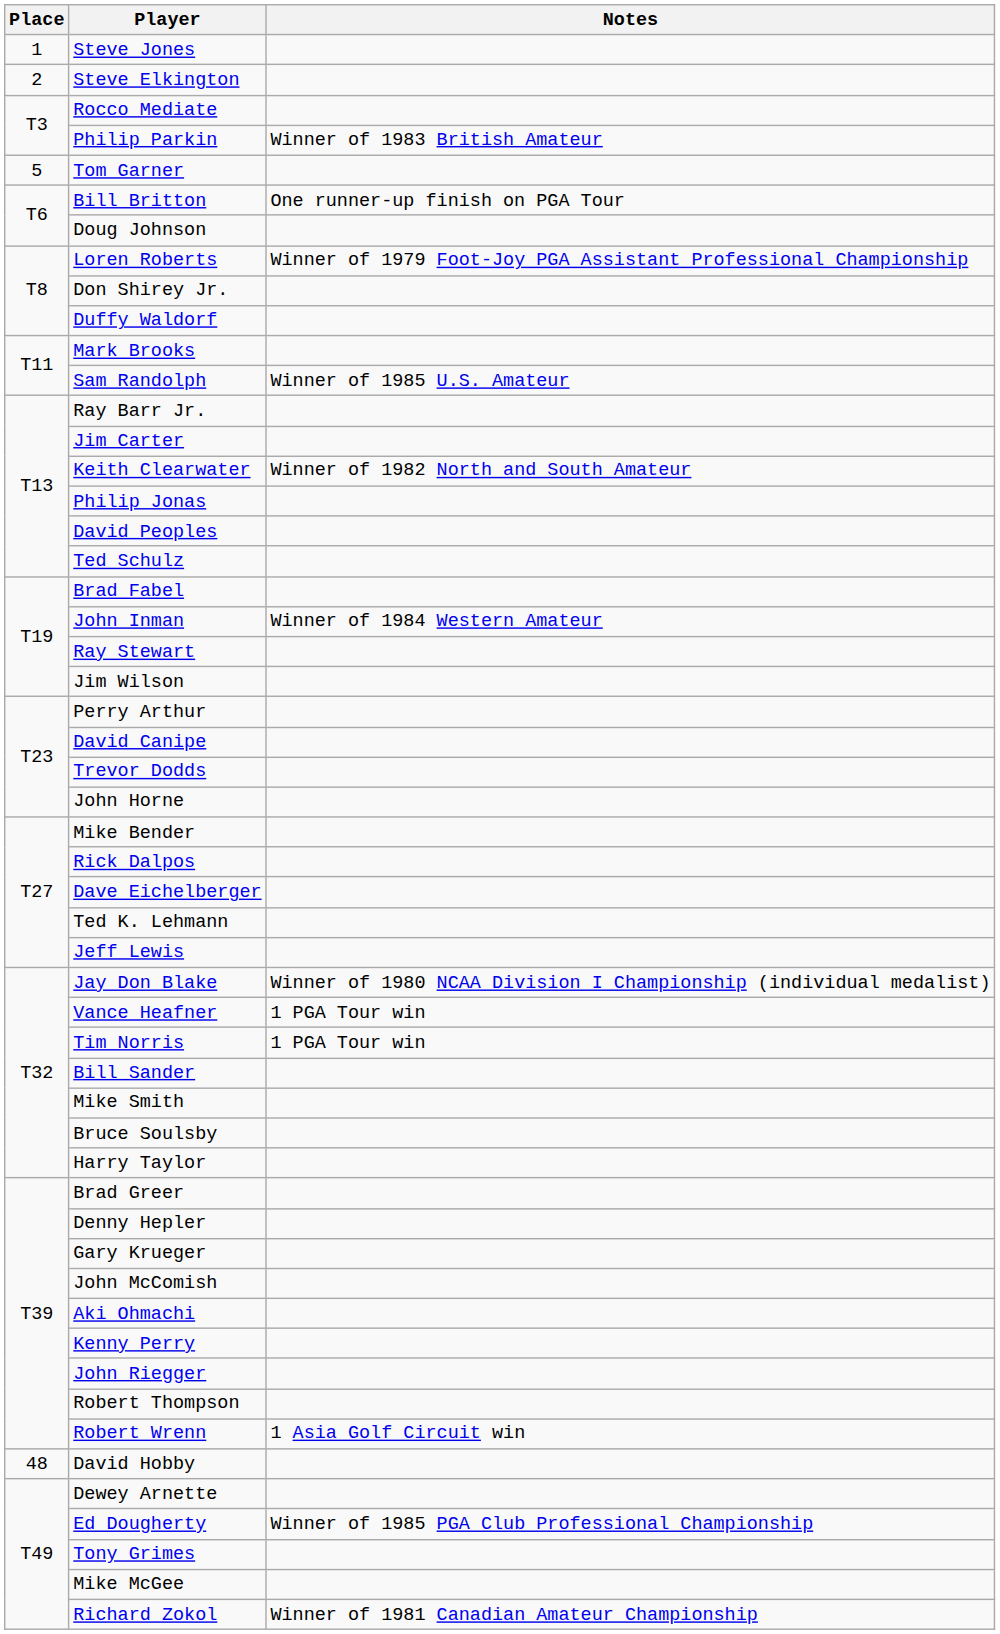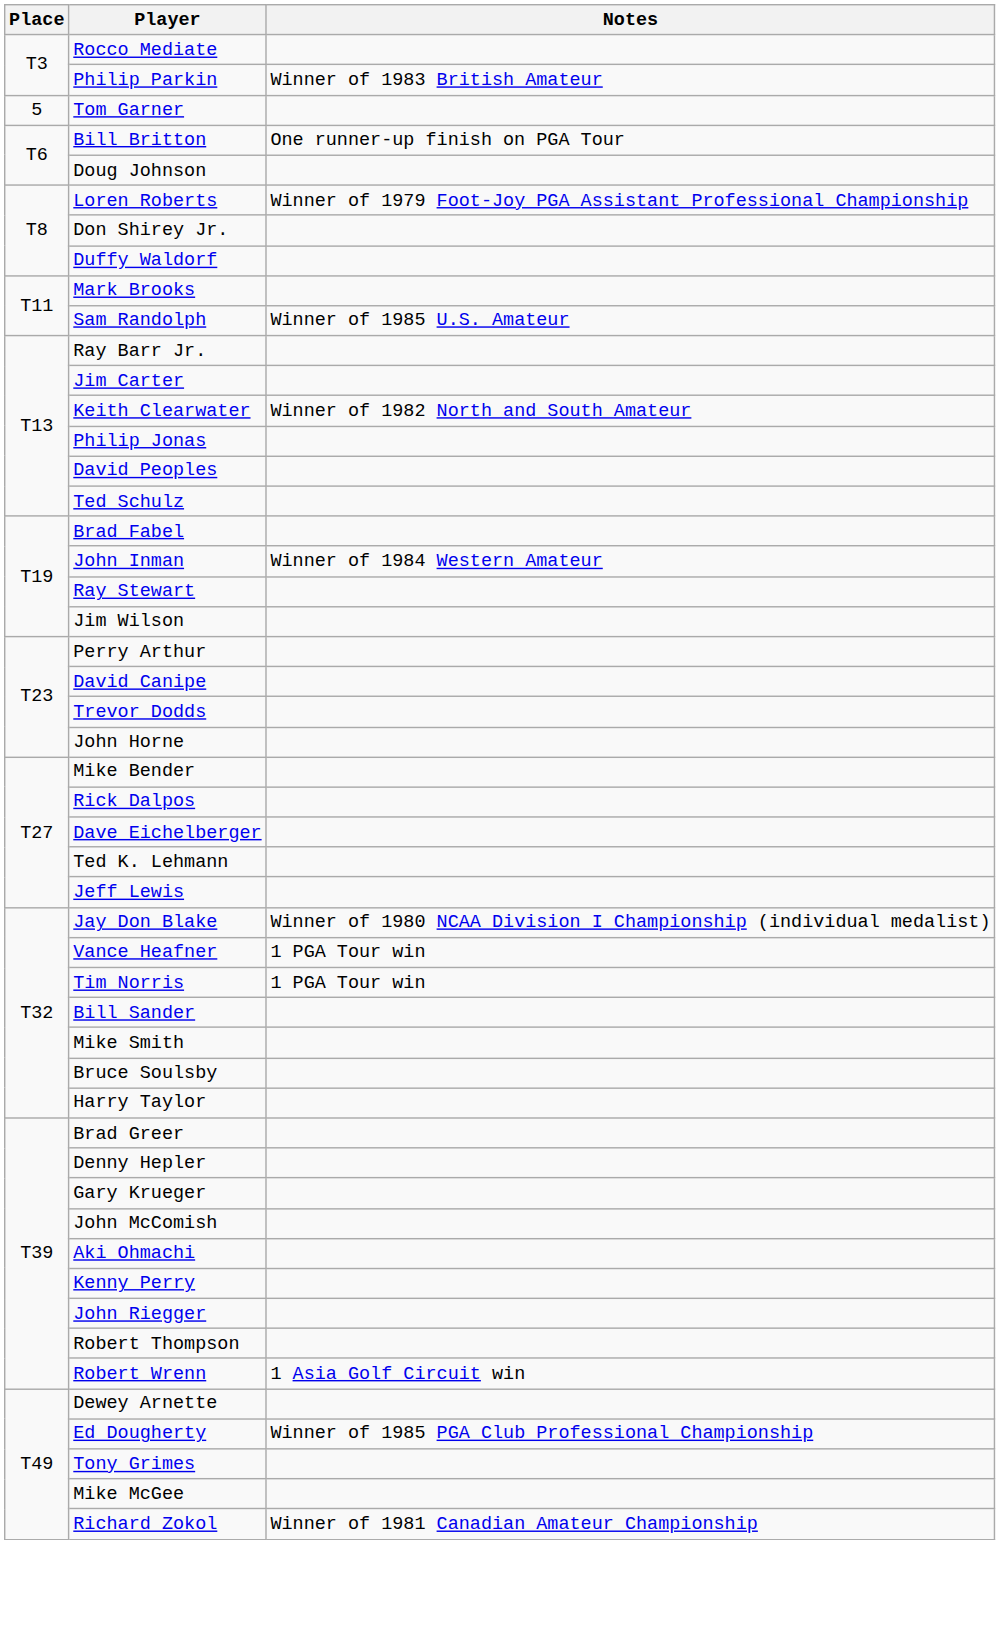 <table class="wikitable sortable">
 <tr>
 <th>Place</th>
 <th>Player</th>
 <th>Notes</th>
-</tr>
-<tr>
-<td align=center>1</td>
-<td> <a href='#'>Steve Jones</a></td>
-<td></td>
-</tr>
-<tr>
-<td align=center>2</td>
-<td> <a href='#'>Steve Elkington</a></td>
-<td></td>
 </tr>
 <tr>
 <td rowspan=2 align=center>T3</td>
 <td> <a href='#'>Rocco Mediate</a></td>
 <td></td>
 </tr>
 <tr>
 <td> <a href='#'>Philip Parkin</a></td>
 <td>Winner of 1983 <a href='#'>British Amateur</a></td>
 </tr>
 <tr>
 <td align=center>5</td>
 <td> <a href='#'>Tom Garner</a></td>
 <td></td>
 </tr>
 <tr>
 <td rowspan=2 align=center>T6</td>
 <td> <a href='#'>Bill Britton</a></td>
 <td>One runner-up finish on PGA Tour</td>
 </tr>
 <tr>
 <td> Doug Johnson</td>
 <td></td>
 </tr>
 <tr>
 <td rowspan=3 align=center>T8</td>
 <td> <a href='#'>Loren Roberts</a></td>
 <td>Winner of 1979 <a href='#'>Foot-Joy PGA Assistant Professional Championship</a></td>
 </tr>
 <tr>
 <td> Don Shirey Jr.</td>
 <td></td>
 </tr>
 <tr>
 <td> <a href='#'>Duffy Waldorf</a></td>
 <td></td>
 </tr>
 <tr>
 <td rowspan=2 align=center>T11</td>
 <td> <a href='#'>Mark Brooks</a></td>
 <td></td>
 </tr>
 <tr>
 <td> <a href='#'>Sam Randolph</a></td>
 <td>Winner of 1985 <a href='#'>U.S. Amateur</a></td>
 </tr>
 <tr>
 <td rowspan=6 align=center>T13</td>
 <td> Ray Barr Jr.</td>
 <td></td>
 </tr>
 <tr>
 <td> <a href='#'>Jim Carter</a></td>
 <td></td>
 </tr>
 <tr>
 <td> <a href='#'>Keith Clearwater</a></td>
 <td>Winner of 1982 <a href='#'>North and South Amateur</a></td>
 </tr>
 <tr>
 <td> <a href='#'>Philip Jonas</a></td>
 <td></td>
 </tr>
 <tr>
 <td> <a href='#'>David Peoples</a></td>
 <td></td>
 </tr>
 <tr>
 <td> <a href='#'>Ted Schulz</a></td>
 <td></td>
 </tr>
 <tr>
 <td rowspan=4 align=center>T19</td>
 <td> <a href='#'>Brad Fabel</a></td>
 <td></td>
 </tr>
 <tr>
 <td> <a href='#'>John Inman</a></td>
 <td>Winner of 1984 <a href='#'>Western Amateur</a></td>
 </tr>
 <tr>
 <td> <a href='#'>Ray Stewart</a></td>
 <td></td>
 </tr>
 <tr>
 <td> Jim Wilson</td>
 <td></td>
 </tr>
 <tr>
 <td rowspan=4 align=center>T23</td>
 <td> Perry Arthur</td>
 <td></td>
 </tr>
 <tr>
 <td> <a href='#'>David Canipe</a></td>
 <td></td>
 </tr>
 <tr>
 <td> <a href='#'>Trevor Dodds</a></td>
 <td></td>
 </tr>
 <tr>
 <td> John Horne</td>
 <td></td>
 </tr>
 <tr>
 <td rowspan=5 align=center>T27</td>
 <td> Mike Bender</td>
 <td></td>
 </tr>
 <tr>
 <td> <a href='#'>Rick Dalpos</a></td>
 <td></td>
 </tr>
 <tr>
 <td> <a href='#'>Dave Eichelberger</a></td>
 <td></td>
 </tr>
 <tr>
 <td> Ted K. Lehmann</td>
 <td></td>
 </tr>
 <tr>
 <td> <a href='#'>Jeff Lewis</a></td>
 <td></td>
 </tr>
 <tr>
 <td rowspan=7 align=center>T32</td>
 <td> <a href='#'>Jay Don Blake</a></td>
 <td>Winner of 1980 <a href='#'>NCAA Division I Championship</a> (individual medalist)</td>
 </tr>
 <tr>
 <td> <a href='#'>Vance Heafner</a></td>
 <td>1 PGA Tour win</td>
 </tr>
 <tr>
 <td> <a href='#'>Tim Norris</a></td>
 <td>1 PGA Tour win</td>
 </tr>
 <tr>
 <td> <a href='#'>Bill Sander</a></td>
 <td></td>
 </tr>
 <tr>
 <td> Mike Smith</td>
 <td></td>
 </tr>
 <tr>
 <td> Bruce Soulsby</td>
 <td></td>
 </tr>
 <tr>
 <td> Harry Taylor</td>
 <td></td>
 </tr>
 <tr>
 <td rowspan=9 align=center>T39</td>
 <td> Brad Greer</td>
 <td></td>
 </tr>
 <tr>
 <td> Denny Hepler</td>
 <td></td>
 </tr>
 <tr>
 <td> Gary Krueger</td>
 <td></td>
 </tr>
 <tr>
 <td> John McComish</td>
 <td></td>
 </tr>
 <tr>
 <td> <a href='#'>Aki Ohmachi</a></td>
 <td></td>
 </tr>
 <tr>
 <td> <a href='#'>Kenny Perry</a></td>
 <td></td>
 </tr>
 <tr>
 <td> <a href='#'>John Riegger</a></td>
 <td></td>
 </tr>
 <tr>
 <td> Robert Thompson</td>
 <td></td>
 </tr>
 <tr>
 <td> <a href='#'>Robert Wrenn</a></td>
 <td>1 <a href='#'>Asia Golf Circuit</a> win</td>
 </tr>
 <tr>
-<td align=center>48</td>
-<td> David Hobby</td>
-<td></td>
-</tr>
-<tr>
 <td rowspan=5 align=center>T49</td>
 <td> Dewey Arnette</td>
 <td></td>
 </tr>
 <tr>
 <td> <a href='#'>Ed Dougherty</a></td>
 <td>Winner of 1985 <a href='#'>PGA Club Professional Championship</a></td>
 </tr>
 <tr>
 <td> <a href='#'>Tony Grimes</a></td>
 <td></td>
 </tr>
 <tr>
 <td> Mike McGee</td>
 <td></td>
 </tr>
 <tr>
 <td> <a href='#'>Richard Zokol</a></td>
 <td>Winner of 1981 <a href='#'>Canadian Amateur Championship</a></td>
 </tr>
 </table>
